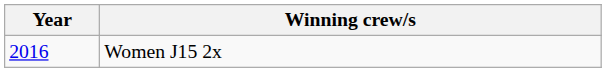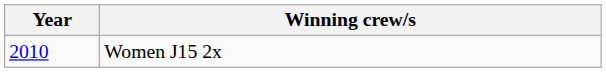 <table class="wikitable">
 <tr>
 <th width=70>Year</th>
 <th width=400>Winning crew/s</th>
 </tr>
 <tr>
-<td><a href='#'>2016</a></td>
+<td><a href='#'>2010</a></td>
 <td>Women J15 2x </td>
 </tr>
 </table>
